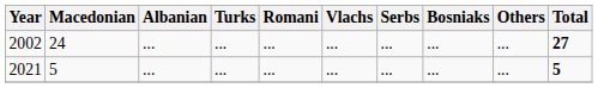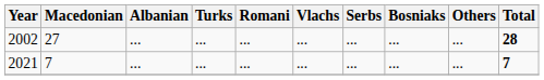 <table class="wikitable">
 <tr>
 <th>Year</th>
 <th>Macedonian</th>
 <th>Albanian</th>
 <th>Turks</th>
 <th>Romani</th>
 <th>Vlachs</th>
 <th>Serbs</th>
 <th>Bosniaks</th>
 <th><abbr>Others</abbr></th>
 <th>Total</th>
 </tr>
 <tr>
 <td>2002</td>
-<td>24</td>
+<td>27</td>
 <td>...</td>
 <td>...</td>
 <td>...</td>
 <td>...</td>
 <td>...</td>
 <td>...</td>
 <td>...</td>
-<td><strong>27</strong></td>
+<td><strong>28</strong></td>
 </tr>
 <tr>
 <td>2021</td>
-<td>5</td>
+<td>7</td>
 <td>...</td>
 <td>...</td>
 <td>...</td>
 <td>...</td>
 <td>...</td>
 <td>...</td>
 <td>...</td>
-<td><strong>5</strong></td>
+<td><strong>7</strong></td>
 </tr>
 <tr>
 </tr>
 </table>
